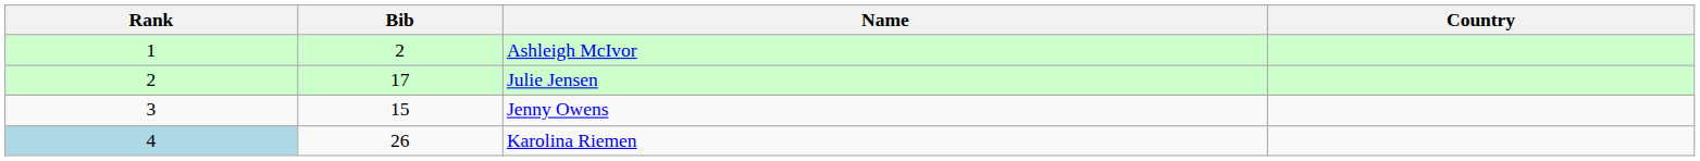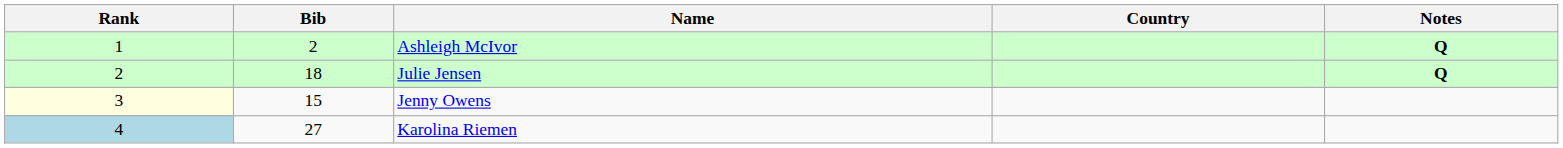 <table class="wikitable" style="text-align:center;" width=90%>
 <tr>
 <th>Rank</th>
 <th>Bib</th>
 <th>Name</th>
 <th>Country</th>
+<th>Notes</th>
 </tr>
 <tr bgcolor="#ccffcc">
 <td>1</td>
 <td>2</td>
 <td align=left><a href='#'>Ashleigh McIvor</a></td>
 <td align=left></td>
+<td><strong>Q</strong></td>
 </tr>
 <tr bgcolor="#ccffcc">
 <td>2</td>
-<td>17</td>
+<td>18</td>
 <td align=left><a href='#'>Julie Jensen</a></td>
 <td align=left></td>
+<td><strong>Q</strong></td>
 </tr>
 <tr>
-<td>3</td>
+<td style="background: lightyellow;">3</td>
 <td>15</td>
 <td align=left><a href='#'>Jenny Owens</a></td>
 <td align=left></td>
+<td></td>
 </tr>
 <tr>
 <td style="background: lightblue;">4</td>
-<td>26</td>
+<td>27</td>
 <td align=left><a href='#'>Karolina Riemen</a></td>
 <td align=left></td>
+<td></td>
 </tr>
 </table>
